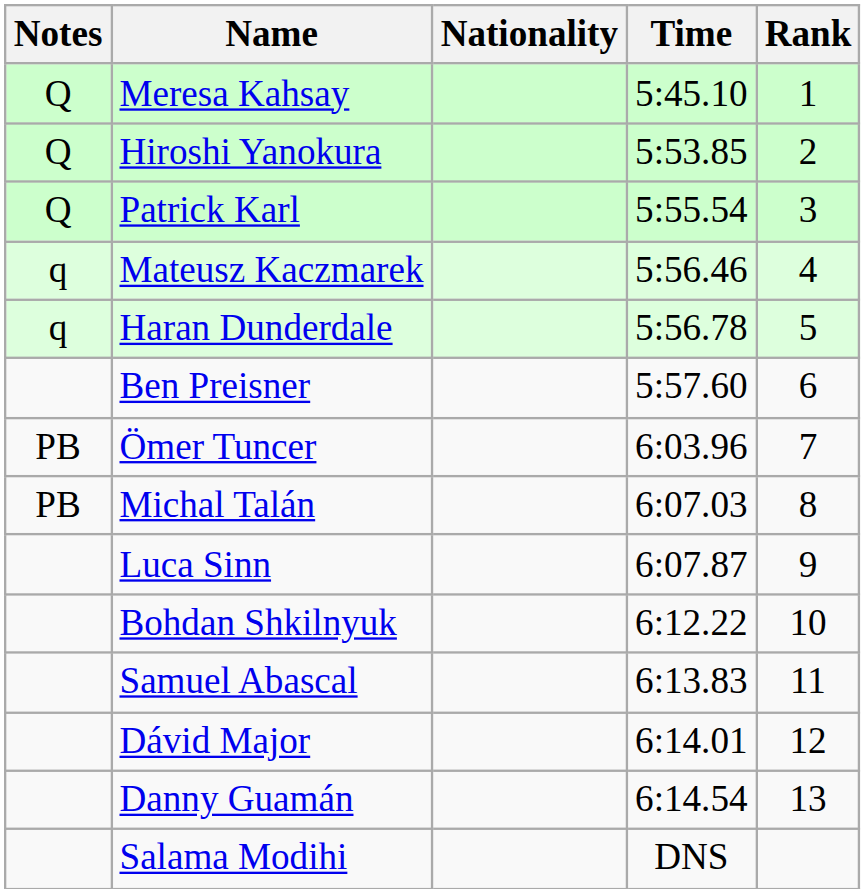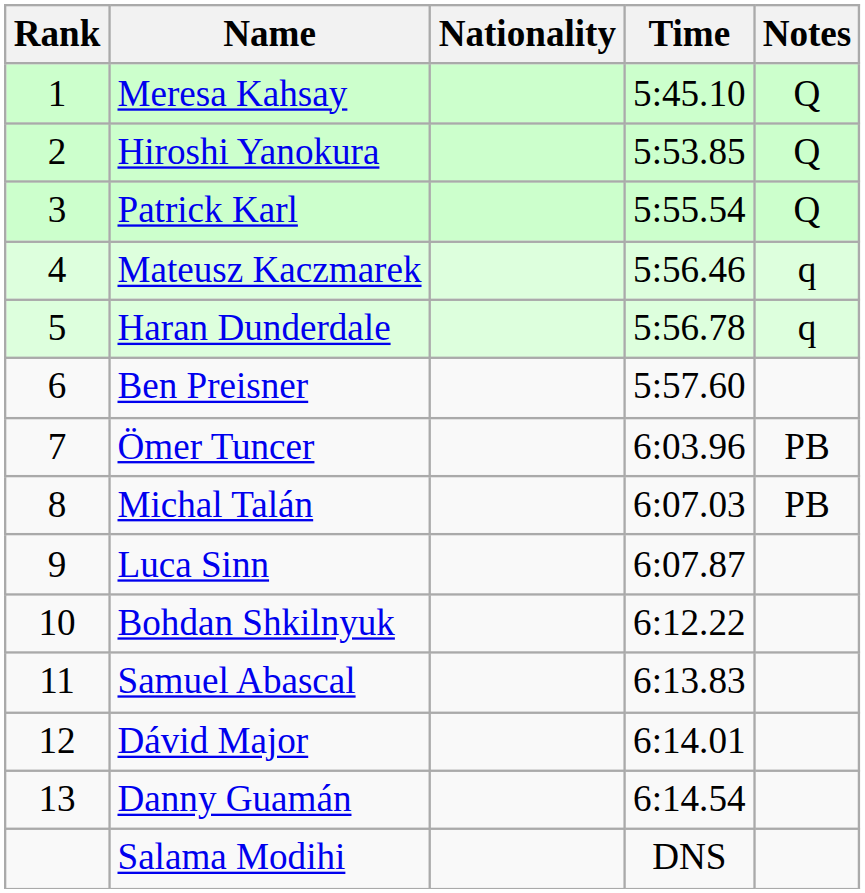 <table class="wikitable sortable" style="text-align:center">
 <tr>
-<th>Notes</th>
+<th>Rank</th>
 <th>Name</th>
 <th>Nationality</th>
 <th>Time</th>
-<th>Rank</th>
+<th>Notes</th>
 </tr>
 <tr bgcolor=ccffcc>
-<td>Q</td>
+<td>1</td>
 <td align=left><a href='#'>Meresa Kahsay</a></td>
 <td align=left></td>
 <td>5:45.10</td>
-<td>1</td>
+<td>Q</td>
 </tr>
 <tr bgcolor=ccffcc>
-<td>Q</td>
+<td>2</td>
 <td align=left><a href='#'>Hiroshi Yanokura</a></td>
 <td align=left></td>
 <td>5:53.85</td>
-<td>2</td>
+<td>Q</td>
 </tr>
 <tr bgcolor=ccffcc>
-<td>Q</td>
+<td>3</td>
 <td align=left><a href='#'>Patrick Karl</a></td>
 <td align=left></td>
 <td>5:55.54</td>
-<td>3</td>
+<td>Q</td>
 </tr>
 <tr bgcolor=ddffdd>
-<td>q</td>
+<td>4</td>
 <td align=left><a href='#'>Mateusz Kaczmarek</a></td>
 <td align=left></td>
 <td>5:56.46</td>
-<td>4</td>
+<td>q</td>
 </tr>
 <tr bgcolor=ddffdd>
-<td>q</td>
+<td>5</td>
 <td align=left><a href='#'>Haran Dunderdale</a></td>
 <td align=left></td>
 <td>5:56.78</td>
-<td>5</td>
+<td>q</td>
 </tr>
 <tr>
-<td></td>
+<td>6</td>
 <td align=left><a href='#'>Ben Preisner</a></td>
 <td align=left></td>
 <td>5:57.60</td>
-<td>6</td>
+<td></td>
 </tr>
 <tr>
-<td>PB</td>
+<td>7</td>
 <td align=left><a href='#'>Ömer Tuncer</a></td>
 <td align=left></td>
 <td>6:03.96</td>
-<td>7</td>
+<td>PB</td>
 </tr>
 <tr>
-<td>PB</td>
+<td>8</td>
 <td align=left><a href='#'>Michal Talán</a></td>
 <td align=left></td>
 <td>6:07.03</td>
-<td>8</td>
+<td>PB</td>
 </tr>
 <tr>
-<td></td>
+<td>9</td>
 <td align=left><a href='#'>Luca Sinn</a></td>
 <td align=left></td>
 <td>6:07.87</td>
-<td>9</td>
+<td></td>
 </tr>
 <tr>
-<td></td>
+<td>10</td>
 <td align=left><a href='#'>Bohdan Shkilnyuk</a></td>
 <td align=left></td>
 <td>6:12.22</td>
-<td>10</td>
+<td></td>
 </tr>
 <tr>
-<td></td>
+<td>11</td>
 <td align=left><a href='#'>Samuel Abascal</a></td>
 <td align=left></td>
 <td>6:13.83</td>
-<td>11</td>
+<td></td>
 </tr>
 <tr>
-<td></td>
+<td>12</td>
 <td align=left><a href='#'>Dávid Major</a></td>
 <td align=left></td>
 <td>6:14.01</td>
-<td>12</td>
+<td></td>
 </tr>
 <tr>
-<td></td>
+<td>13</td>
 <td align=left><a href='#'>Danny Guamán</a></td>
 <td align=left></td>
 <td>6:14.54</td>
-<td>13</td>
+<td></td>
 </tr>
 <tr>
 <td></td>
 <td align=left><a href='#'>Salama Modihi</a></td>
 <td align=left></td>
 <td>DNS</td>
 <td></td>
 </tr>
 </table>
